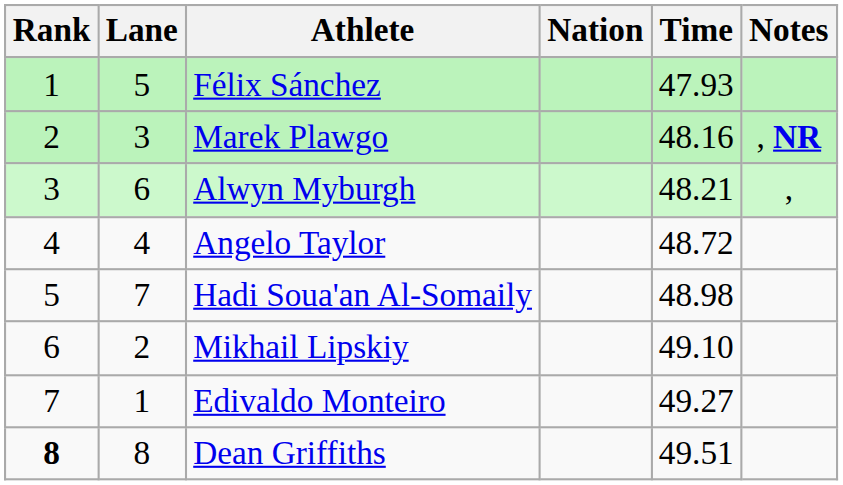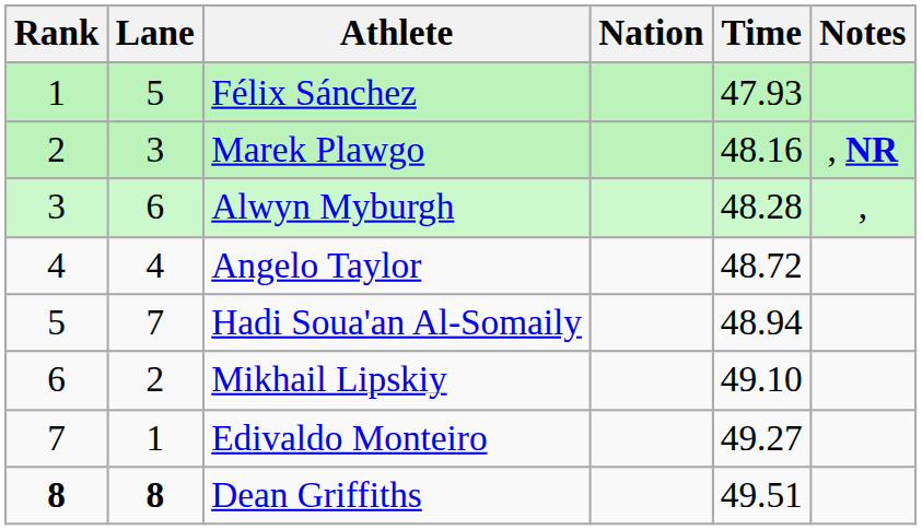 <table class="wikitable sortable" style="text-align:center">
 <tr>
 <th>Rank</th>
 <th>Lane</th>
 <th>Athlete</th>
 <th>Nation</th>
 <th>Time</th>
 <th>Notes</th>
 </tr>
 <tr bgcolor=bbf3bb>
 <td>1</td>
 <td>5</td>
 <td align="left"><a href='#'>Félix Sánchez</a></td>
 <td align="left"></td>
 <td>47.93</td>
 <td></td>
 </tr>
 <tr bgcolor=bbf3bb>
 <td>2</td>
 <td>3</td>
 <td align="left"><a href='#'>Marek Plawgo</a></td>
 <td align="left"></td>
 <td>48.16</td>
 <td>, <strong><a href='#'>NR</a></strong></td>
 </tr>
 <tr bgcolor=ccf9cc>
 <td>3</td>
 <td>6</td>
 <td align="left"><a href='#'>Alwyn Myburgh</a></td>
 <td align="left"></td>
-<td>48.21</td>
+<td>48.28</td>
 <td>, </td>
 </tr>
 <tr>
 <td>4</td>
 <td>4</td>
 <td align="left"><a href='#'>Angelo Taylor</a></td>
 <td align="left"></td>
 <td>48.72</td>
 <td></td>
 </tr>
 <tr>
 <td>5</td>
 <td>7</td>
 <td align="left"><a href='#'>Hadi Soua'an Al-Somaily</a></td>
 <td align="left"></td>
-<td>48.98</td>
+<td>48.94</td>
 <td></td>
 </tr>
 <tr>
 <td>6</td>
 <td>2</td>
 <td align="left"><a href='#'>Mikhail Lipskiy</a></td>
 <td align="left"></td>
 <td>49.10</td>
 <td></td>
 </tr>
 <tr>
 <td>7</td>
 <td>1</td>
 <td align="left"><a href='#'>Edivaldo Monteiro</a></td>
 <td align="left"></td>
 <td>49.27</td>
 <td></td>
 </tr>
 <tr>
 <td><strong>8</strong></td>
-<td>8</td>
+<td><strong>8</strong></td>
 <td align="left"><a href='#'>Dean Griffiths</a></td>
 <td align="left"></td>
 <td>49.51</td>
 <td></td>
 </tr>
 </table>
